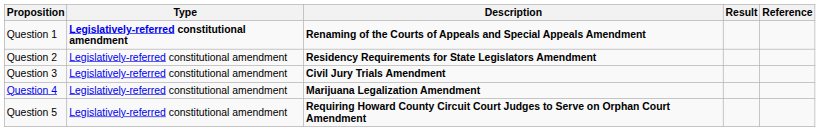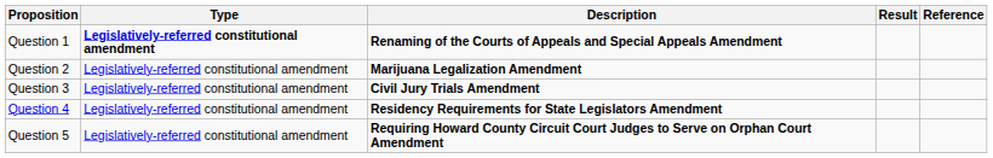 <table class="wikitable">
 <tr>
 <th>Proposition</th>
 <th>Type</th>
 <th>Description</th>
 <th>Result</th>
 <th>Reference</th>
 </tr>
 <tr>
 <td>Question 1</td>
 <td><strong><a href='#'>Legislatively-referred</a> constitutional amendment</strong></td>
 <td><strong>Renaming of the Courts of Appeals and Special Appeals Amendment</strong></td>
 <td></td>
 <td></td>
 </tr>
 <tr>
 <td>Question 2</td>
 <td><a href='#'>Legislatively-referred</a> constitutional amendment</td>
-<td><strong>Residency Requirements for State Legislators Amendment</strong></td>
+<td><strong>Marijuana Legalization Amendment</strong></td>
 <td></td>
 <td></td>
 </tr>
 <tr>
 <td>Question 3</td>
 <td><a href='#'>Legislatively-referred</a> constitutional amendment</td>
 <td><strong>Civil Jury Trials Amendment</strong></td>
 <td></td>
 <td></td>
 </tr>
 <tr>
 <td><a href='#'>Question 4</a></td>
 <td><a href='#'>Legislatively-referred</a> constitutional amendment</td>
-<td><strong>Marijuana Legalization Amendment</strong></td>
+<td><strong>Residency Requirements for State Legislators Amendment</strong></td>
 <td></td>
 <td></td>
 </tr>
 <tr>
 <td>Question 5</td>
 <td><a href='#'>Legislatively-referred</a> constitutional amendment</td>
 <td><strong>Requiring Howard County Circuit Court Judges to Serve on Orphan Court Amendment</strong></td>
 <td></td>
 <td></td>
 </tr>
 </table>
